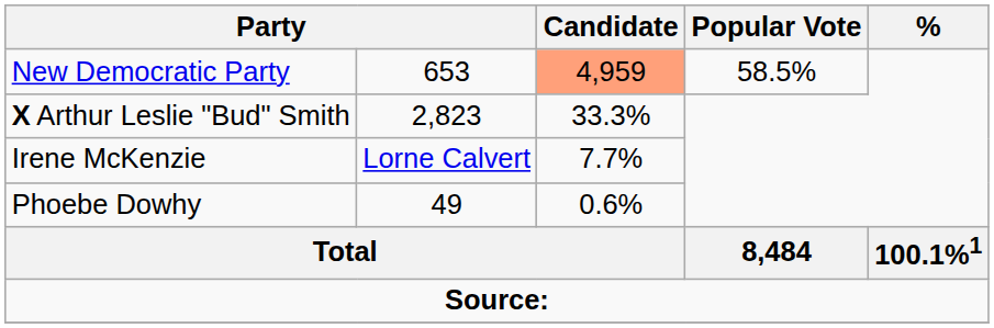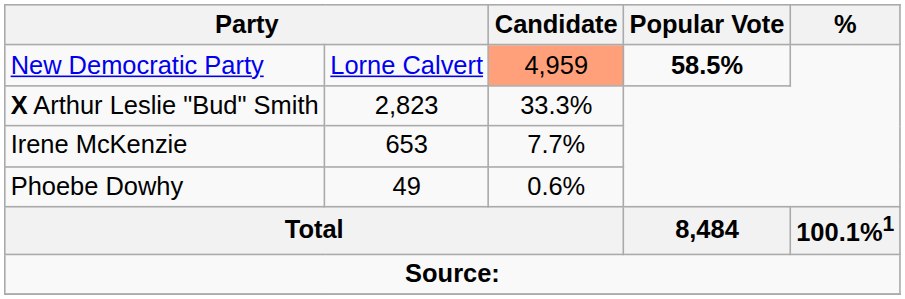 <table class="wikitable">
 <tr>
 <th colspan="2">Party</th>
 <th>Candidate</th>
 <th>Popular Vote</th>
 <th>%</th>
 </tr>
 <tr>
 <td><a href='#'>New Democratic Party</a></td>
-<td align=center>653</td>
+<td> <a href='#'>Lorne Calvert</a></td>
 <td align=center style="background: lightsalmon;">4,959</td>
-<td align=center>58.5%</td>
+<td align=center><strong>58.5%</strong></td>
 </tr>
 <tr>
 <td><strong>X</strong> Arthur Leslie "Bud" Smith</td>
 <td align=center>2,823</td>
 <td align=center>33.3%</td>
 </tr>
 <tr>
 <td>Irene McKenzie</td>
-<td> <a href='#'>Lorne Calvert</a></td>
+<td align=center>653</td>
 <td align=center>7.7%</td>
 </tr>
 <tr>
 <td>Phoebe Dowhy</td>
 <td align=center>49</td>
 <td align=center>0.6%</td>
 </tr>
 <tr>
 <th colspan=3>Total</th>
 <th>8,484</th>
 <th>100.1%<sup>1</sup></th>
 </tr>
 <tr>
 <td align="center" colspan=5><strong>Source:</strong> </td>
 </tr>
 <tr>
 </tr>
 </table>
